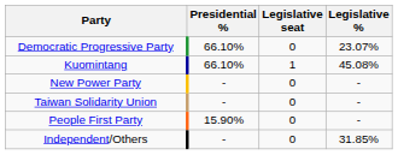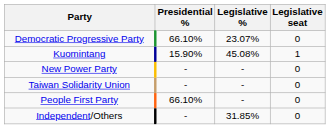 <table class="wikitable" style="text-align:center">
 <tr>
 <th width=240>Party</th>
 <th width=80>Presidential %</th>
+<th width=80>Legislative %</th>
 <th width=80>Legislative seat</th>
-<th width=80>Legislative %</th>
 </tr>
 <tr>
 <td align=center style="border-right:4px solid #1B9431;" align="center"><a href='#'>Democratic Progressive Party</a></td>
 <td>66.10%</td>
+<td>23.07%</td>
 <td>0</td>
-<td>23.07%</td>
 </tr>
 <tr>
 <td align=center style="border-right:4px solid #000099;" align="center"><a href='#'>Kuomintang</a></td>
-<td>66.10%</td>
+<td>15.90%</td>
+<td>45.08%</td>
 <td>1</td>
-<td>45.08%</td>
 </tr>
 <tr>
 <td align=center style="border-right:4px solid #FBBE01;" align="center"><a href='#'>New Power Party</a></td>
 <td>-</td>
+<td>-</td>
 <td>0</td>
-<td>-</td>
 </tr>
 <tr>
 <td align=center style="border-right:4px solid #C69E6A;" align="center"><a href='#'>Taiwan Solidarity Union</a></td>
 <td>-</td>
+<td>-</td>
 <td>0</td>
-<td>-</td>
 </tr>
 <tr>
 <td align=center style="border-right:4px solid #FF6310;" align="center"><a href='#'>People First Party</a></td>
-<td>15.90%</td>
+<td>66.10%</td>
+<td>-</td>
 <td>0</td>
-<td>-</td>
 </tr>
 <tr>
 <td align=center style="border-right:4px solid #000000;" align="center"><a href='#'>Independent</a>/Others</td>
 <td>-</td>
+<td>31.85%</td>
 <td>0</td>
-<td>31.85%</td>
 </tr>
 </table>
